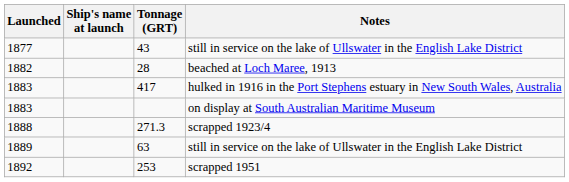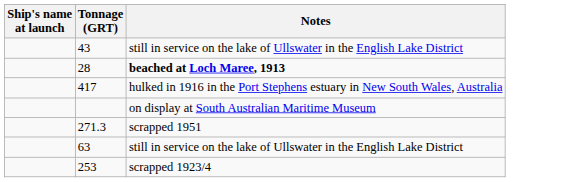 <table class="wikitable sortable">
 <tr>
-<th>Launched</th>
 <th>Ship's name<br>at launch</th>
 <th>Tonnage<br>(GRT)</th>
 <th>Notes</th>
 </tr>
 <tr>
-<td>1877</td>
 <td></td>
 <td>43</td>
 <td>still in service on the lake of <a href='#'>Ullswater</a> in the <a href='#'>English Lake District</a></td>
 </tr>
 <tr>
-<td>1882</td>
 <td></td>
 <td>28</td>
-<td>beached at <a href='#'>Loch Maree</a>, 1913</td>
+<td><strong>beached at <a href='#'>Loch Maree</a>, 1913</strong></td>
 </tr>
 <tr>
-<td>1883</td>
 <td></td>
 <td>417</td>
 <td>hulked in 1916 in the <a href='#'>Port Stephens</a> estuary in <a href='#'>New South Wales</a>, <a href='#'>Australia</a></td>
 </tr>
 <tr>
-<td>1883</td>
 <td></td>
 <td></td>
 <td>on display at <a href='#'>South Australian Maritime Museum</a></td>
 </tr>
 <tr>
-<td>1888</td>
 <td></td>
 <td>271.3</td>
-<td>scrapped 1923/4</td>
+<td>scrapped 1951</td>
 </tr>
 <tr>
-<td>1889</td>
 <td></td>
 <td>63</td>
 <td>still in service on the lake of Ullswater in the English Lake District</td>
 </tr>
 <tr>
-<td>1892</td>
 <td></td>
 <td>253</td>
-<td>scrapped 1951</td>
+<td>scrapped 1923/4</td>
 </tr>
 </table>
